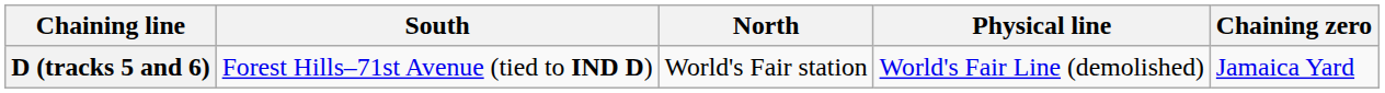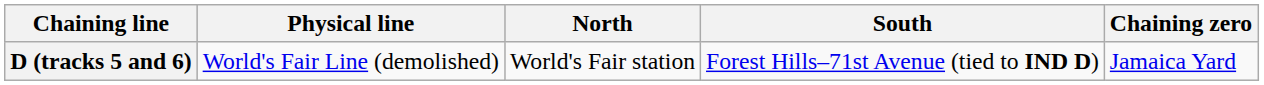 <table class="wikitable">
 <tr>
 <th>Chaining line</th>
+<th>Physical line</th>
+<th>North</th>
 <th>South</th>
-<th>North</th>
-<th>Physical line</th>
 <th>Chaining zero</th>
 </tr>
 <tr>
 <th>D (tracks 5 and 6)</th>
+<td><a href='#'>World's Fair Line</a> (demolished)</td>
+<td>World's Fair station</td>
 <td><a href='#'>Forest Hills–71st Avenue</a> (tied to <strong>IND D</strong>)</td>
-<td>World's Fair station</td>
-<td><a href='#'>World's Fair Line</a> (demolished)</td>
 <td><a href='#'>Jamaica Yard</a></td>
 </tr>
 </table>
